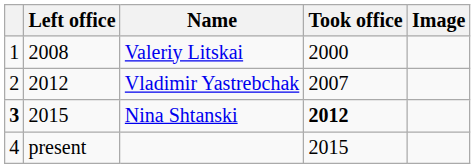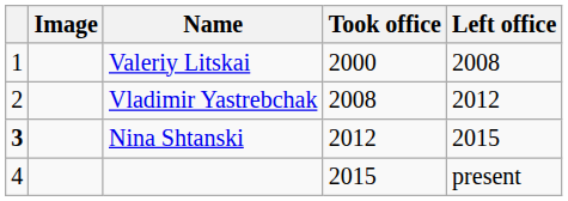 <table class="wikitable sortable">
 <tr>
 <th></th>
-<th>Left office</th>
+<th>Image</th>
 <th>Name</th>
 <th>Took office</th>
-<th>Image</th>
+<th>Left office</th>
 </tr>
 <tr>
 <td>1</td>
-<td>2008</td>
+<td></td>
 <td><a href='#'>Valeriy Litskai</a></td>
 <td>2000</td>
-<td></td>
+<td>2008</td>
 </tr>
 <tr>
 <td>2</td>
+<td></td>
+<td><a href='#'>Vladimir Yastrebchak</a></td>
+<td>2008</td>
 <td>2012</td>
-<td><a href='#'>Vladimir Yastrebchak</a></td>
-<td>2007</td>
-<td></td>
 </tr>
 <tr>
 <td><strong>3</strong></td>
+<td></td>
+<td><a href='#'>Nina Shtanski</a></td>
+<td>2012</td>
 <td>2015</td>
-<td><a href='#'>Nina Shtanski</a></td>
-<td><strong>2012</strong></td>
-<td></td>
 </tr>
 <tr>
 <td>4</td>
-<td>present</td>
+<td></td>
 <td></td>
 <td>2015</td>
-<td></td>
+<td>present</td>
 </tr>
 </table>
